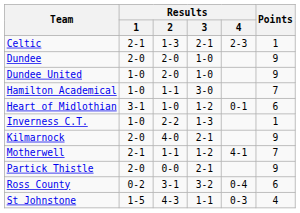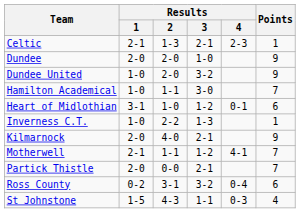 <table class="wikitable" style="text-align:center">
 <tr>
 <th rowspan=2>Team</th>
 <th colspan=4>Results</th>
 <th rowspan=2>Points</th>
 </tr>
 <tr>
 <th width=40>1</th>
 <th width=40>2</th>
 <th width=40>3</th>
 <th width=40>4</th>
 </tr>
 <tr>
 <td align=left><a href='#'>Celtic</a></td>
 <td>2-1</td>
 <td>1-3</td>
 <td>2-1</td>
 <td>2-3</td>
 <td>1</td>
 </tr>
 <tr>
 <td align=left><a href='#'>Dundee</a></td>
 <td>2-0</td>
 <td>2-0</td>
 <td>1-0</td>
 <td></td>
 <td>9</td>
 </tr>
 <tr>
 <td align=left><a href='#'>Dundee United</a></td>
 <td>1-0</td>
 <td>2-0</td>
-<td>1-0</td>
+<td>3-2</td>
 <td></td>
 <td>9</td>
 </tr>
 <tr>
 <td align=left><a href='#'>Hamilton Academical</a></td>
 <td>1-0</td>
 <td>1-1</td>
 <td>3-0</td>
 <td></td>
 <td>7</td>
 </tr>
 <tr>
 <td align=left><a href='#'>Heart of Midlothian</a></td>
 <td>3-1</td>
 <td>1-0</td>
 <td>1-2</td>
 <td>0-1</td>
 <td>6</td>
 </tr>
 <tr>
 <td align=left><a href='#'>Inverness C.T.</a></td>
 <td>1-0</td>
 <td>2-2</td>
 <td>1-3</td>
 <td></td>
 <td>1</td>
 </tr>
 <tr>
 <td align=left><a href='#'>Kilmarnock</a></td>
 <td>2-0</td>
 <td>4-0</td>
 <td>2-1</td>
 <td></td>
 <td>9</td>
 </tr>
 <tr>
 <td align=left><a href='#'>Motherwell</a></td>
 <td>2-1</td>
 <td>1-1</td>
 <td>1-2</td>
 <td>4-1</td>
 <td>7</td>
 </tr>
 <tr>
 <td align=left><a href='#'>Partick Thistle</a></td>
 <td>2-0</td>
 <td>0-0</td>
 <td>2-1</td>
 <td></td>
-<td>9</td>
+<td>7</td>
 </tr>
 <tr>
 <td align=left><a href='#'>Ross County</a></td>
 <td>0-2</td>
 <td>3-1</td>
 <td>3-2</td>
 <td>0-4</td>
 <td>6</td>
 </tr>
 <tr>
 <td align=left><a href='#'>St Johnstone</a></td>
 <td>1-5</td>
 <td>4-3</td>
 <td>1-1</td>
 <td>0-3</td>
 <td>4</td>
 </tr>
 </table>
